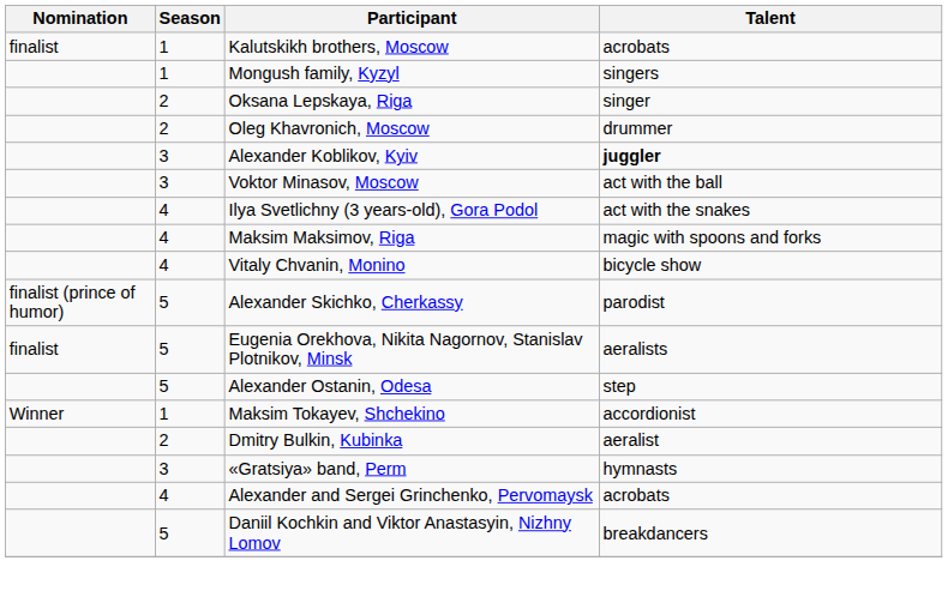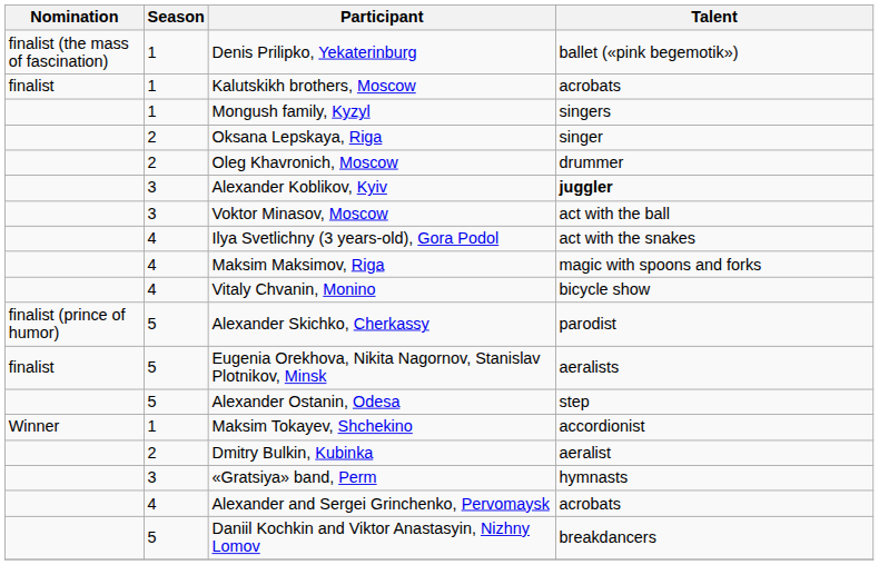 <table class="wikitable">
 <tr>
 <th width="16%">Nomination</th>
 <th width="4%">Season</th>
 <th width="40%">Participant</th>
 <th width="40">Talent</th>
+</tr>
+<tr>
+<td>finalist (the mass of fascination)</td>
+<td>1</td>
+<td>Denis Prilipko, <a href='#'>Yekaterinburg</a></td>
+<td>ballet («pink begemotik»)</td>
 </tr>
 <tr>
 <td>finalist</td>
 <td>1</td>
 <td>Kalutskikh brothers, <a href='#'>Moscow</a></td>
 <td>acrobats</td>
 </tr>
 <tr>
 <td></td>
 <td>1</td>
 <td>Mongush family, <a href='#'>Kyzyl</a></td>
 <td>singers</td>
 </tr>
 <tr>
 <td></td>
 <td>2</td>
 <td>Oksana Lepskaya, <a href='#'>Riga</a></td>
 <td>singer</td>
 </tr>
 <tr>
 <td></td>
 <td>2</td>
 <td>Oleg Khavronich, <a href='#'>Moscow</a></td>
 <td>drummer</td>
 </tr>
 <tr>
 <td></td>
 <td>3</td>
 <td>Alexander Koblikov, <a href='#'>Kyiv</a></td>
 <td><strong>juggler</strong></td>
 </tr>
 <tr>
 <td></td>
 <td>3</td>
 <td>Voktor Minasov, <a href='#'>Moscow</a></td>
 <td>act with the ball</td>
 </tr>
 <tr>
 <td></td>
 <td>4</td>
 <td>Ilya Svetlichny (3 years-old), <a href='#'>Gora Podol</a></td>
 <td>act with the snakes</td>
 </tr>
 <tr>
 <td></td>
 <td>4</td>
 <td>Maksim Maksimov, <a href='#'>Riga</a></td>
 <td>magic with spoons and forks</td>
 </tr>
 <tr>
 <td></td>
 <td>4</td>
 <td>Vitaly Chvanin, <a href='#'>Monino</a></td>
 <td>bicycle show</td>
 </tr>
 <tr>
 <td>finalist (prince of humor)</td>
 <td>5</td>
 <td>Alexander Skichko, <a href='#'>Cherkassy</a></td>
 <td>parodist</td>
 </tr>
 <tr>
 <td>finalist</td>
 <td>5</td>
 <td>Eugenia Orekhova, Nikita Nagornov, Stanislav Plotnikov, <a href='#'>Minsk</a></td>
 <td>aeralists</td>
 </tr>
 <tr>
 <td></td>
 <td>5</td>
 <td>Alexander Ostanin, <a href='#'>Odesa</a></td>
 <td>step</td>
 </tr>
 <tr>
 <td>Winner</td>
 <td>1</td>
 <td>Maksim Tokayev, <a href='#'>Shchekino</a></td>
 <td>accordionist</td>
 </tr>
 <tr>
 <td></td>
 <td>2</td>
 <td>Dmitry Bulkin, <a href='#'>Kubinka</a></td>
 <td>aeralist</td>
 </tr>
 <tr>
 <td></td>
 <td>3</td>
 <td>«Gratsiya» band, <a href='#'>Perm</a></td>
 <td>hymnasts</td>
 </tr>
 <tr>
 <td></td>
 <td>4</td>
 <td>Alexander and Sergei Grinchenko, <a href='#'>Pervomaysk</a></td>
 <td>acrobats</td>
 </tr>
 <tr>
 <td></td>
 <td>5</td>
 <td>Daniil Kochkin and Viktor Anastasyin, <a href='#'>Nizhny Lomov</a></td>
 <td>breakdancers</td>
 </tr>
 <tr>
 </tr>
 </table>
